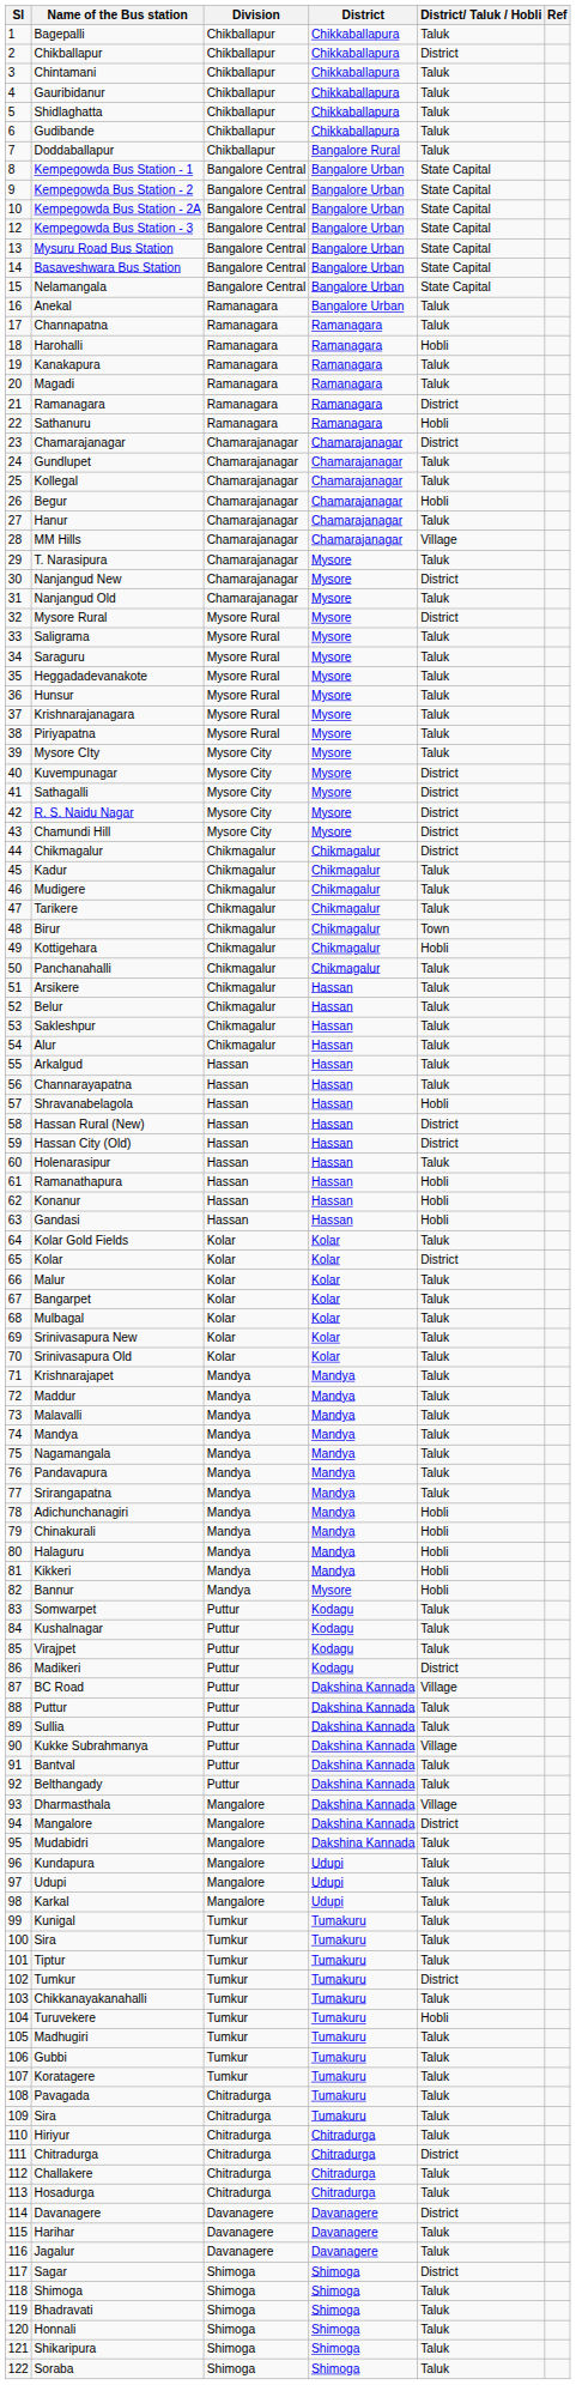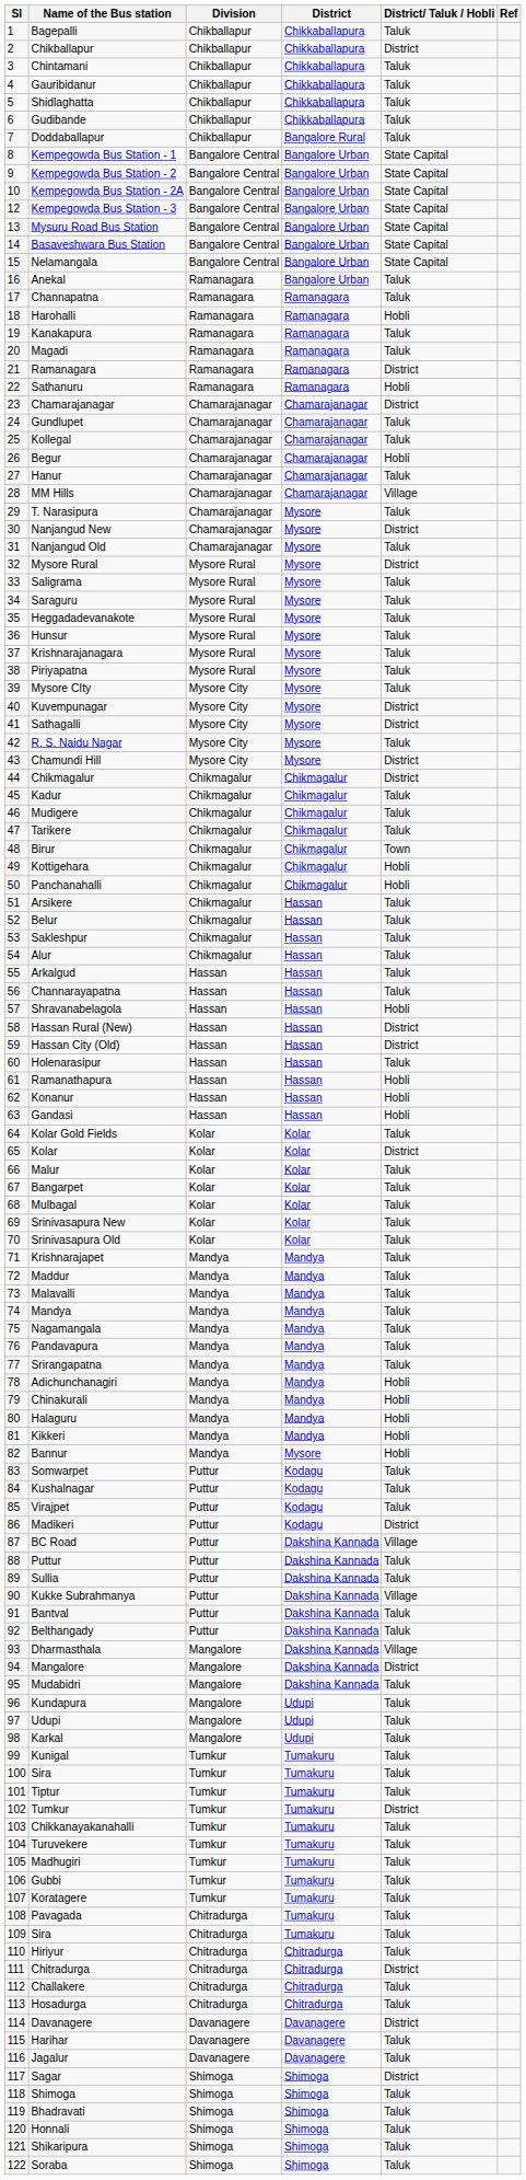 <table class="wikitable sortable">
 <tr>
 <th>Sl</th>
 <th>Name of the Bus station</th>
 <th>Division</th>
 <th>District</th>
 <th>District/ Taluk / Hobli</th>
 <th>Ref</th>
 </tr>
 <tr>
 <td>1</td>
 <td>Bagepalli</td>
 <td>Chikballapur</td>
 <td><a href='#'>Chikkaballapura</a></td>
 <td>Taluk</td>
 <td></td>
 </tr>
 <tr>
 <td>2</td>
 <td>Chikballapur</td>
 <td>Chikballapur</td>
 <td><a href='#'>Chikkaballapura</a></td>
 <td>District</td>
 <td></td>
 </tr>
 <tr>
 <td>3</td>
 <td>Chintamani</td>
 <td>Chikballapur</td>
 <td><a href='#'>Chikkaballapura</a></td>
 <td>Taluk</td>
 <td></td>
 </tr>
 <tr>
 <td>4</td>
 <td>Gauribidanur</td>
 <td>Chikballapur</td>
 <td><a href='#'>Chikkaballapura</a></td>
 <td>Taluk</td>
 <td></td>
 </tr>
 <tr>
 <td>5</td>
 <td>Shidlaghatta</td>
 <td>Chikballapur</td>
 <td><a href='#'>Chikkaballapura</a></td>
 <td>Taluk</td>
 <td></td>
 </tr>
 <tr>
 <td>6</td>
 <td>Gudibande</td>
 <td>Chikballapur</td>
 <td><a href='#'>Chikkaballapura</a></td>
 <td>Taluk</td>
 <td></td>
 </tr>
 <tr>
 <td>7</td>
 <td>Doddaballapur</td>
 <td>Chikballapur</td>
 <td><a href='#'>Bangalore Rural</a></td>
 <td>Taluk</td>
 <td></td>
 </tr>
 <tr>
 <td>8</td>
 <td><a href='#'>Kempegowda Bus Station - 1</a></td>
 <td>Bangalore Central</td>
 <td><a href='#'>Bangalore Urban</a></td>
 <td>State Capital</td>
 <td></td>
 </tr>
 <tr>
 <td>9</td>
 <td><a href='#'>Kempegowda Bus Station - 2</a></td>
 <td>Bangalore Central</td>
 <td><a href='#'>Bangalore Urban</a></td>
 <td>State Capital</td>
 <td></td>
 </tr>
 <tr>
 <td>10</td>
 <td><a href='#'>Kempegowda Bus Station - 2A</a></td>
 <td>Bangalore Central</td>
 <td><a href='#'>Bangalore Urban</a></td>
 <td>State Capital</td>
 <td></td>
 </tr>
 <tr>
 <td>12</td>
 <td><a href='#'>Kempegowda Bus Station - 3</a></td>
 <td>Bangalore Central</td>
 <td><a href='#'>Bangalore Urban</a></td>
 <td>State Capital</td>
 <td></td>
 </tr>
 <tr>
 <td>13</td>
 <td><a href='#'>Mysuru Road Bus Station</a></td>
 <td>Bangalore Central</td>
 <td><a href='#'>Bangalore Urban</a></td>
 <td>State Capital</td>
 <td></td>
 </tr>
 <tr>
 <td>14</td>
 <td><a href='#'>Basaveshwara Bus Station</a></td>
 <td>Bangalore Central</td>
 <td><a href='#'>Bangalore Urban</a></td>
 <td>State Capital</td>
 <td></td>
 </tr>
 <tr>
 <td>15</td>
 <td>Nelamangala</td>
 <td>Bangalore Central</td>
 <td><a href='#'>Bangalore Urban</a></td>
 <td>State Capital</td>
 <td></td>
 </tr>
 <tr>
 <td>16</td>
 <td>Anekal</td>
 <td>Ramanagara</td>
 <td><a href='#'>Bangalore Urban</a></td>
 <td>Taluk</td>
 <td></td>
 </tr>
 <tr>
 <td>17</td>
 <td>Channapatna</td>
 <td>Ramanagara</td>
 <td><a href='#'>Ramanagara</a></td>
 <td>Taluk</td>
 <td></td>
 </tr>
 <tr>
 <td>18</td>
 <td>Harohalli</td>
 <td>Ramanagara</td>
 <td><a href='#'>Ramanagara</a></td>
 <td>Hobli</td>
 <td></td>
 </tr>
 <tr>
 <td>19</td>
 <td>Kanakapura</td>
 <td>Ramanagara</td>
 <td><a href='#'>Ramanagara</a></td>
 <td>Taluk</td>
 <td></td>
 </tr>
 <tr>
 <td>20</td>
 <td>Magadi</td>
 <td>Ramanagara</td>
 <td><a href='#'>Ramanagara</a></td>
 <td>Taluk</td>
 <td></td>
 </tr>
 <tr>
 <td>21</td>
 <td>Ramanagara</td>
 <td>Ramanagara</td>
 <td><a href='#'>Ramanagara</a></td>
 <td>District</td>
 <td></td>
 </tr>
 <tr>
 <td>22</td>
 <td>Sathanuru</td>
 <td>Ramanagara</td>
 <td><a href='#'>Ramanagara</a></td>
 <td>Hobli</td>
 <td></td>
 </tr>
 <tr>
 <td>23</td>
 <td>Chamarajanagar</td>
 <td>Chamarajanagar</td>
 <td><a href='#'>Chamarajanagar</a></td>
 <td>District</td>
 <td></td>
 </tr>
 <tr>
 <td>24</td>
 <td>Gundlupet</td>
 <td>Chamarajanagar</td>
 <td><a href='#'>Chamarajanagar</a></td>
 <td>Taluk</td>
 <td></td>
 </tr>
 <tr>
 <td>25</td>
 <td>Kollegal</td>
 <td>Chamarajanagar</td>
 <td><a href='#'>Chamarajanagar</a></td>
 <td>Taluk</td>
 <td></td>
 </tr>
 <tr>
 <td>26</td>
 <td>Begur</td>
 <td>Chamarajanagar</td>
 <td><a href='#'>Chamarajanagar</a></td>
 <td>Hobli</td>
 <td></td>
 </tr>
 <tr>
 <td>27</td>
 <td>Hanur</td>
 <td>Chamarajanagar</td>
 <td><a href='#'>Chamarajanagar</a></td>
 <td>Taluk</td>
 <td></td>
 </tr>
 <tr>
 <td>28</td>
 <td>MM Hills</td>
 <td>Chamarajanagar</td>
 <td><a href='#'>Chamarajanagar</a></td>
 <td>Village</td>
 <td></td>
 </tr>
 <tr>
 <td>29</td>
 <td>T. Narasipura</td>
 <td>Chamarajanagar</td>
 <td><a href='#'>Mysore</a></td>
 <td>Taluk</td>
 <td></td>
 </tr>
 <tr>
 <td>30</td>
 <td>Nanjangud New</td>
 <td>Chamarajanagar</td>
 <td><a href='#'>Mysore</a></td>
 <td>District</td>
 <td></td>
 </tr>
 <tr>
 <td>31</td>
 <td>Nanjangud Old</td>
 <td>Chamarajanagar</td>
 <td><a href='#'>Mysore</a></td>
 <td>Taluk</td>
 <td></td>
 </tr>
 <tr>
 <td>32</td>
 <td>Mysore Rural</td>
 <td>Mysore Rural</td>
 <td><a href='#'>Mysore</a></td>
 <td>District</td>
 <td></td>
 </tr>
 <tr>
 <td>33</td>
 <td>Saligrama</td>
 <td>Mysore Rural</td>
 <td><a href='#'>Mysore</a></td>
 <td>Taluk</td>
 <td></td>
 </tr>
 <tr>
 <td>34</td>
 <td>Saraguru</td>
 <td>Mysore Rural</td>
 <td><a href='#'>Mysore</a></td>
 <td>Taluk</td>
 <td></td>
 </tr>
 <tr>
 <td>35</td>
 <td>Heggadadevanakote</td>
 <td>Mysore Rural</td>
 <td><a href='#'>Mysore</a></td>
 <td>Taluk</td>
 <td></td>
 </tr>
 <tr>
 <td>36</td>
 <td>Hunsur</td>
 <td>Mysore Rural</td>
 <td><a href='#'>Mysore</a></td>
 <td>Taluk</td>
 <td></td>
 </tr>
 <tr>
 <td>37</td>
 <td>Krishnarajanagara</td>
 <td>Mysore Rural</td>
 <td><a href='#'>Mysore</a></td>
 <td>Taluk</td>
 <td></td>
 </tr>
 <tr>
 <td>38</td>
 <td>Piriyapatna</td>
 <td>Mysore Rural</td>
 <td><a href='#'>Mysore</a></td>
 <td>Taluk</td>
 <td></td>
 </tr>
 <tr>
 <td>39</td>
 <td>Mysore CIty</td>
 <td>Mysore City</td>
 <td><a href='#'>Mysore</a></td>
 <td>Taluk</td>
 <td></td>
 </tr>
 <tr>
 <td>40</td>
 <td>Kuvempunagar</td>
 <td>Mysore City</td>
 <td><a href='#'>Mysore</a></td>
 <td>District</td>
 <td></td>
 </tr>
 <tr>
 <td>41</td>
 <td>Sathagalli</td>
 <td>Mysore City</td>
 <td><a href='#'>Mysore</a></td>
 <td>District</td>
 <td></td>
 </tr>
 <tr>
 <td>42</td>
 <td><a href='#'>R. S. Naidu Nagar</a></td>
 <td>Mysore City</td>
 <td><a href='#'>Mysore</a></td>
-<td>District</td>
+<td>Taluk</td>
 <td></td>
 </tr>
 <tr>
 <td>43</td>
 <td>Chamundi Hill</td>
 <td>Mysore City</td>
 <td><a href='#'>Mysore</a></td>
 <td>District</td>
 <td></td>
 </tr>
 <tr>
 <td>44</td>
 <td>Chikmagalur</td>
 <td>Chikmagalur</td>
 <td><a href='#'>Chikmagalur</a></td>
 <td>District</td>
 <td></td>
 </tr>
 <tr>
 <td>45</td>
 <td>Kadur</td>
 <td>Chikmagalur</td>
 <td><a href='#'>Chikmagalur</a></td>
 <td>Taluk</td>
 <td></td>
 </tr>
 <tr>
 <td>46</td>
 <td>Mudigere</td>
 <td>Chikmagalur</td>
 <td><a href='#'>Chikmagalur</a></td>
 <td>Taluk</td>
 <td></td>
 </tr>
 <tr>
 <td>47</td>
 <td>Tarikere</td>
 <td>Chikmagalur</td>
 <td><a href='#'>Chikmagalur</a></td>
 <td>Taluk</td>
 <td></td>
 </tr>
 <tr>
 <td>48</td>
 <td>Birur</td>
 <td>Chikmagalur</td>
 <td><a href='#'>Chikmagalur</a></td>
 <td>Town</td>
 <td></td>
 </tr>
 <tr>
 <td>49</td>
 <td>Kottigehara</td>
 <td>Chikmagalur</td>
 <td><a href='#'>Chikmagalur</a></td>
 <td>Hobli</td>
 <td></td>
 </tr>
 <tr>
 <td>50</td>
 <td>Panchanahalli</td>
 <td>Chikmagalur</td>
 <td><a href='#'>Chikmagalur</a></td>
-<td>Taluk</td>
+<td>Hobli</td>
 <td></td>
 </tr>
 <tr>
 <td>51</td>
 <td>Arsikere</td>
 <td>Chikmagalur</td>
 <td><a href='#'>Hassan</a></td>
 <td>Taluk</td>
 <td></td>
 </tr>
 <tr>
 <td>52</td>
 <td>Belur</td>
 <td>Chikmagalur</td>
 <td><a href='#'>Hassan</a></td>
 <td>Taluk</td>
 <td></td>
 </tr>
 <tr>
 <td>53</td>
 <td>Sakleshpur</td>
 <td>Chikmagalur</td>
 <td><a href='#'>Hassan</a></td>
 <td>Taluk</td>
 <td></td>
 </tr>
 <tr>
 <td>54</td>
 <td>Alur</td>
 <td>Chikmagalur</td>
 <td><a href='#'>Hassan</a></td>
 <td>Taluk</td>
 <td></td>
 </tr>
 <tr>
 <td>55</td>
 <td>Arkalgud</td>
 <td>Hassan</td>
 <td><a href='#'>Hassan</a></td>
 <td>Taluk</td>
 <td></td>
 </tr>
 <tr>
 <td>56</td>
 <td>Channarayapatna</td>
 <td>Hassan</td>
 <td><a href='#'>Hassan</a></td>
 <td>Taluk</td>
 <td></td>
 </tr>
 <tr>
 <td>57</td>
 <td>Shravanabelagola</td>
 <td>Hassan</td>
 <td><a href='#'>Hassan</a></td>
 <td>Hobli</td>
 <td></td>
 </tr>
 <tr>
 <td>58</td>
 <td>Hassan Rural (New)</td>
 <td>Hassan</td>
 <td><a href='#'>Hassan</a></td>
 <td>District</td>
 <td></td>
 </tr>
 <tr>
 <td>59</td>
 <td>Hassan City (Old)</td>
 <td>Hassan</td>
 <td><a href='#'>Hassan</a></td>
 <td>District</td>
 <td></td>
 </tr>
 <tr>
 <td>60</td>
 <td>Holenarasipur</td>
 <td>Hassan</td>
 <td><a href='#'>Hassan</a></td>
 <td>Taluk</td>
 <td></td>
 </tr>
 <tr>
 <td>61</td>
 <td>Ramanathapura</td>
 <td>Hassan</td>
 <td><a href='#'>Hassan</a></td>
 <td>Hobli</td>
 <td></td>
 </tr>
 <tr>
 <td>62</td>
 <td>Konanur</td>
 <td>Hassan</td>
 <td><a href='#'>Hassan</a></td>
 <td>Hobli</td>
 <td></td>
 </tr>
 <tr>
 <td>63</td>
 <td>Gandasi</td>
 <td>Hassan</td>
 <td><a href='#'>Hassan</a></td>
 <td>Hobli</td>
 <td></td>
 </tr>
 <tr>
 <td>64</td>
 <td>Kolar Gold Fields</td>
 <td>Kolar</td>
 <td><a href='#'>Kolar</a></td>
 <td>Taluk</td>
 <td></td>
 </tr>
 <tr>
 <td>65</td>
 <td>Kolar</td>
 <td>Kolar</td>
 <td><a href='#'>Kolar</a></td>
 <td>District</td>
 <td></td>
 </tr>
 <tr>
 <td>66</td>
 <td>Malur</td>
 <td>Kolar</td>
 <td><a href='#'>Kolar</a></td>
 <td>Taluk</td>
 <td></td>
 </tr>
 <tr>
 <td>67</td>
 <td>Bangarpet</td>
 <td>Kolar</td>
 <td><a href='#'>Kolar</a></td>
 <td>Taluk</td>
 <td></td>
 </tr>
 <tr>
 <td>68</td>
 <td>Mulbagal</td>
 <td>Kolar</td>
 <td><a href='#'>Kolar</a></td>
 <td>Taluk</td>
 <td></td>
 </tr>
 <tr>
 <td>69</td>
 <td>Srinivasapura New</td>
 <td>Kolar</td>
 <td><a href='#'>Kolar</a></td>
 <td>Taluk</td>
 <td></td>
 </tr>
 <tr>
 <td>70</td>
 <td>Srinivasapura Old</td>
 <td>Kolar</td>
 <td><a href='#'>Kolar</a></td>
 <td>Taluk</td>
 <td></td>
 </tr>
 <tr>
 <td>71</td>
 <td>Krishnarajapet</td>
 <td>Mandya</td>
 <td><a href='#'>Mandya</a></td>
 <td>Taluk</td>
 <td></td>
 </tr>
 <tr>
 <td>72</td>
 <td>Maddur</td>
 <td>Mandya</td>
 <td><a href='#'>Mandya</a></td>
 <td>Taluk</td>
 <td></td>
 </tr>
 <tr>
 <td>73</td>
 <td>Malavalli</td>
 <td>Mandya</td>
 <td><a href='#'>Mandya</a></td>
 <td>Taluk</td>
 <td></td>
 </tr>
 <tr>
 <td>74</td>
 <td>Mandya</td>
 <td>Mandya</td>
 <td><a href='#'>Mandya</a></td>
 <td>Taluk</td>
 <td></td>
 </tr>
 <tr>
 <td>75</td>
 <td>Nagamangala</td>
 <td>Mandya</td>
 <td><a href='#'>Mandya</a></td>
 <td>Taluk</td>
 <td></td>
 </tr>
 <tr>
 <td>76</td>
 <td>Pandavapura</td>
 <td>Mandya</td>
 <td><a href='#'>Mandya</a></td>
 <td>Taluk</td>
 <td></td>
 </tr>
 <tr>
 <td>77</td>
 <td>Srirangapatna</td>
 <td>Mandya</td>
 <td><a href='#'>Mandya</a></td>
 <td>Taluk</td>
 <td></td>
 </tr>
 <tr>
 <td>78</td>
 <td>Adichunchanagiri</td>
 <td>Mandya</td>
 <td><a href='#'>Mandya</a></td>
 <td>Hobli</td>
 <td></td>
 </tr>
 <tr>
 <td>79</td>
 <td>Chinakurali</td>
 <td>Mandya</td>
 <td><a href='#'>Mandya</a></td>
 <td>Hobli</td>
 <td></td>
 </tr>
 <tr>
 <td>80</td>
 <td>Halaguru</td>
 <td>Mandya</td>
 <td><a href='#'>Mandya</a></td>
 <td>Hobli</td>
 <td></td>
 </tr>
 <tr>
 <td>81</td>
 <td>Kikkeri</td>
 <td>Mandya</td>
 <td><a href='#'>Mandya</a></td>
 <td>Hobli</td>
 <td></td>
 </tr>
 <tr>
 <td>82</td>
 <td>Bannur</td>
 <td>Mandya</td>
 <td><a href='#'>Mysore</a></td>
 <td>Hobli</td>
 <td></td>
 </tr>
 <tr>
 <td>83</td>
 <td>Somwarpet</td>
 <td>Puttur</td>
 <td><a href='#'>Kodagu</a></td>
 <td>Taluk</td>
 <td></td>
 </tr>
 <tr>
 <td>84</td>
 <td>Kushalnagar</td>
 <td>Puttur</td>
 <td><a href='#'>Kodagu</a></td>
 <td>Taluk</td>
 <td></td>
 </tr>
 <tr>
 <td>85</td>
 <td>Virajpet</td>
 <td>Puttur</td>
 <td><a href='#'>Kodagu</a></td>
 <td>Taluk</td>
 <td></td>
 </tr>
 <tr>
 <td>86</td>
 <td>Madikeri</td>
 <td>Puttur</td>
 <td><a href='#'>Kodagu</a></td>
 <td>District</td>
 <td></td>
 </tr>
 <tr>
 <td>87</td>
 <td>BC Road</td>
 <td>Puttur</td>
 <td><a href='#'>Dakshina Kannada</a></td>
 <td>Village</td>
 <td></td>
 </tr>
 <tr>
 <td>88</td>
 <td>Puttur</td>
 <td>Puttur</td>
 <td><a href='#'>Dakshina Kannada</a></td>
 <td>Taluk</td>
 <td></td>
 </tr>
 <tr>
 <td>89</td>
 <td>Sullia</td>
 <td>Puttur</td>
 <td><a href='#'>Dakshina Kannada</a></td>
 <td>Taluk</td>
 <td></td>
 </tr>
 <tr>
 <td>90</td>
 <td>Kukke Subrahmanya</td>
 <td>Puttur</td>
 <td><a href='#'>Dakshina Kannada</a></td>
 <td>Village</td>
 <td></td>
 </tr>
 <tr>
 <td>91</td>
 <td>Bantval</td>
 <td>Puttur</td>
 <td><a href='#'>Dakshina Kannada</a></td>
 <td>Taluk</td>
 <td></td>
 </tr>
 <tr>
 <td>92</td>
 <td>Belthangady</td>
 <td>Puttur</td>
 <td><a href='#'>Dakshina Kannada</a></td>
 <td>Taluk</td>
 <td></td>
 </tr>
 <tr>
 <td>93</td>
 <td>Dharmasthala</td>
 <td>Mangalore</td>
 <td><a href='#'>Dakshina Kannada</a></td>
 <td>Village</td>
 <td></td>
 </tr>
 <tr>
 <td>94</td>
 <td>Mangalore</td>
 <td>Mangalore</td>
 <td><a href='#'>Dakshina Kannada</a></td>
 <td>District</td>
 <td></td>
 </tr>
 <tr>
 <td>95</td>
 <td>Mudabidri</td>
 <td>Mangalore</td>
 <td><a href='#'>Dakshina Kannada</a></td>
 <td>Taluk</td>
 <td></td>
 </tr>
 <tr>
 <td>96</td>
 <td>Kundapura</td>
 <td>Mangalore</td>
 <td><a href='#'>Udupi</a></td>
 <td>Taluk</td>
 <td></td>
 </tr>
 <tr>
 <td>97</td>
 <td>Udupi</td>
 <td>Mangalore</td>
 <td><a href='#'>Udupi</a></td>
 <td>Taluk</td>
 <td></td>
 </tr>
 <tr>
 <td>98</td>
 <td>Karkal</td>
 <td>Mangalore</td>
 <td><a href='#'>Udupi</a></td>
 <td>Taluk</td>
 <td></td>
 </tr>
 <tr>
 <td>99</td>
 <td>Kunigal</td>
 <td>Tumkur</td>
 <td><a href='#'>Tumakuru</a></td>
 <td>Taluk</td>
 <td></td>
 </tr>
 <tr>
 <td>100</td>
 <td>Sira</td>
 <td>Tumkur</td>
 <td><a href='#'>Tumakuru</a></td>
 <td>Taluk</td>
 <td></td>
 </tr>
 <tr>
 <td>101</td>
 <td>Tiptur</td>
 <td>Tumkur</td>
 <td><a href='#'>Tumakuru</a></td>
 <td>Taluk</td>
 <td></td>
 </tr>
 <tr>
 <td>102</td>
 <td>Tumkur</td>
 <td>Tumkur</td>
 <td><a href='#'>Tumakuru</a></td>
 <td>District</td>
 <td></td>
 </tr>
 <tr>
 <td>103</td>
 <td>Chikkanayakanahalli</td>
 <td>Tumkur</td>
 <td><a href='#'>Tumakuru</a></td>
 <td>Taluk</td>
 <td></td>
 </tr>
 <tr>
 <td>104</td>
 <td>Turuvekere</td>
 <td>Tumkur</td>
 <td><a href='#'>Tumakuru</a></td>
-<td>Hobli</td>
+<td>Taluk</td>
 <td></td>
 </tr>
 <tr>
 <td>105</td>
 <td>Madhugiri</td>
 <td>Tumkur</td>
 <td><a href='#'>Tumakuru</a></td>
 <td>Taluk</td>
 <td></td>
 </tr>
 <tr>
 <td>106</td>
 <td>Gubbi</td>
 <td>Tumkur</td>
 <td><a href='#'>Tumakuru</a></td>
 <td>Taluk</td>
 <td></td>
 </tr>
 <tr>
 <td>107</td>
 <td>Koratagere</td>
 <td>Tumkur</td>
 <td><a href='#'>Tumakuru</a></td>
 <td>Taluk</td>
 <td></td>
 </tr>
 <tr>
 <td>108</td>
 <td>Pavagada</td>
 <td>Chitradurga</td>
 <td><a href='#'>Tumakuru</a></td>
 <td>Taluk</td>
 <td></td>
 </tr>
 <tr>
 <td>109</td>
 <td>Sira</td>
 <td>Chitradurga</td>
 <td><a href='#'>Tumakuru</a></td>
 <td>Taluk</td>
 <td></td>
 </tr>
 <tr>
 <td>110</td>
 <td>Hiriyur</td>
 <td>Chitradurga</td>
 <td><a href='#'>Chitradurga</a></td>
 <td>Taluk</td>
 <td></td>
 </tr>
 <tr>
 <td>111</td>
 <td>Chitradurga</td>
 <td>Chitradurga</td>
 <td><a href='#'>Chitradurga</a></td>
 <td>District</td>
 <td></td>
 </tr>
 <tr>
 <td>112</td>
 <td>Challakere</td>
 <td>Chitradurga</td>
 <td><a href='#'>Chitradurga</a></td>
 <td>Taluk</td>
 <td></td>
 </tr>
 <tr>
 <td>113</td>
 <td>Hosadurga</td>
 <td>Chitradurga</td>
 <td><a href='#'>Chitradurga</a></td>
 <td>Taluk</td>
 <td></td>
 </tr>
 <tr>
 <td>114</td>
 <td>Davanagere</td>
 <td>Davanagere</td>
 <td><a href='#'>Davanagere</a></td>
 <td>District</td>
 <td></td>
 </tr>
 <tr>
 <td>115</td>
 <td>Harihar</td>
 <td>Davanagere</td>
 <td><a href='#'>Davanagere</a></td>
 <td>Taluk</td>
 <td></td>
 </tr>
 <tr>
 <td>116</td>
 <td>Jagalur</td>
 <td>Davanagere</td>
 <td><a href='#'>Davanagere</a></td>
 <td>Taluk</td>
 <td></td>
 </tr>
 <tr>
 <td>117</td>
 <td>Sagar</td>
 <td>Shimoga</td>
 <td><a href='#'>Shimoga</a></td>
 <td>District</td>
 <td></td>
 </tr>
 <tr>
 <td>118</td>
 <td>Shimoga</td>
 <td>Shimoga</td>
 <td><a href='#'>Shimoga</a></td>
 <td>Taluk</td>
 <td></td>
 </tr>
 <tr>
 <td>119</td>
 <td>Bhadravati</td>
 <td>Shimoga</td>
 <td><a href='#'>Shimoga</a></td>
 <td>Taluk</td>
 <td></td>
 </tr>
 <tr>
 <td>120</td>
 <td>Honnali</td>
 <td>Shimoga</td>
 <td><a href='#'>Shimoga</a></td>
 <td>Taluk</td>
 <td></td>
 </tr>
 <tr>
 <td>121</td>
 <td>Shikaripura</td>
 <td>Shimoga</td>
 <td><a href='#'>Shimoga</a></td>
 <td>Taluk</td>
 <td></td>
 </tr>
 <tr>
 <td>122</td>
 <td>Soraba</td>
 <td>Shimoga</td>
 <td><a href='#'>Shimoga</a></td>
 <td>Taluk</td>
 <td></td>
 </tr>
 </table>
